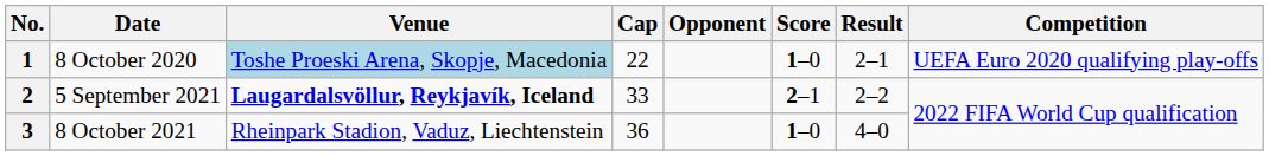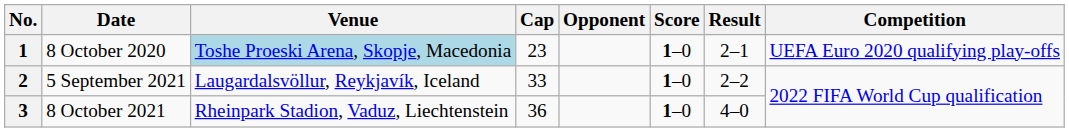 <table class="wikitable sortable plainrowheaders">
 <tr>
 <th scope=col>No.</th>
 <th scope=col data-sort-type=date>Date</th>
 <th scope=col>Venue</th>
 <th scope=col>Cap</th>
 <th scope=col>Opponent</th>
 <th scope=col>Score</th>
 <th scope=col>Result</th>
 <th scope=col>Competition</th>
 </tr>
 <tr>
 <th scope=row>1</th>
 <td>8 October 2020</td>
 <td style="background: lightblue;"><a href='#'>Toshe Proeski Arena</a>, <a href='#'>Skopje</a>, Macedonia</td>
-<td align=center>22</td>
+<td align=center>23</td>
 <td></td>
 <td align=center><strong>1</strong>–0</td>
 <td align=center>2–1</td>
 <td><a href='#'>UEFA Euro 2020 qualifying play-offs</a></td>
 </tr>
 <tr>
 <th scope=row>2</th>
 <td>5 September 2021</td>
-<td><strong><a href='#'>Laugardalsvöllur</a>, <a href='#'>Reykjavík</a>, Iceland</strong></td>
+<td><a href='#'>Laugardalsvöllur</a>, <a href='#'>Reykjavík</a>, Iceland</td>
 <td align=center>33</td>
 <td></td>
-<td align=center><strong>2</strong>–1</td>
+<td align=center><strong>1</strong>–0</td>
 <td align=center>2–2</td>
 <td rowspan=2><a href='#'>2022 FIFA World Cup qualification</a></td>
 </tr>
 <tr>
 <th scope=row>3</th>
 <td>8 October 2021</td>
 <td><a href='#'>Rheinpark Stadion</a>, <a href='#'>Vaduz</a>, Liechtenstein</td>
 <td align=center>36</td>
 <td></td>
 <td align=center><strong>1</strong>–0</td>
 <td align=center>4–0</td>
 </tr>
 </table>
